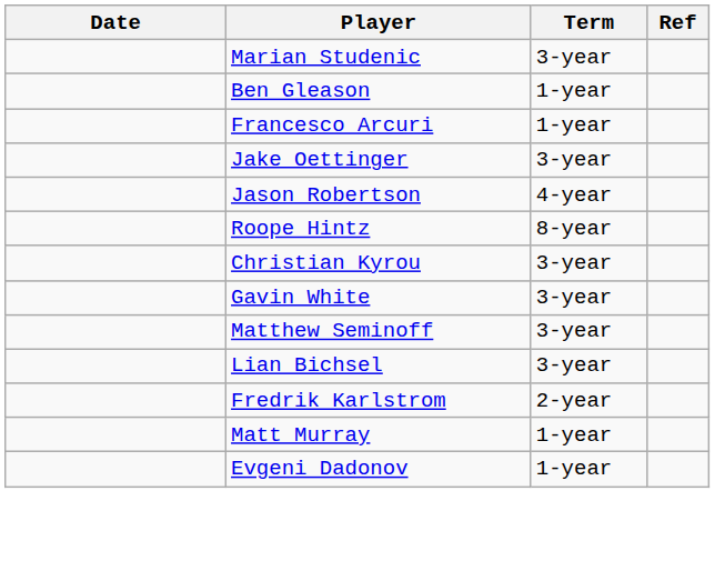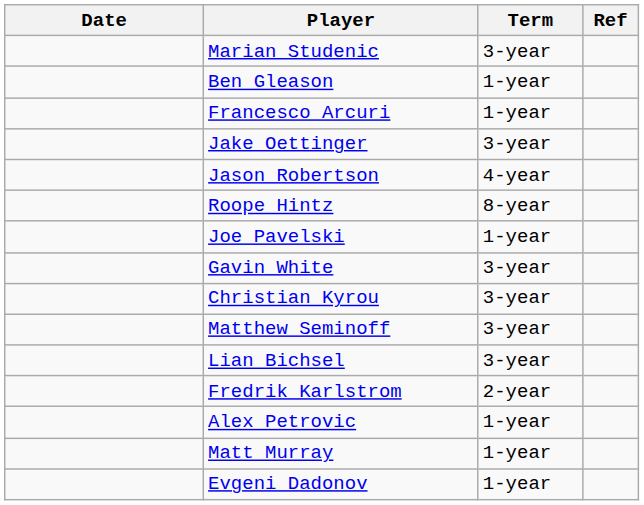 <table class="wikitable">
 <tr>
 <th style="width: 10em;">Date</th>
 <th style="width: 14em;">Player</th>
 <th style="width: 5em;">Term</th>
 <th style="width: 2.5em;">Ref</th>
 </tr>
 <tr>
 <td></td>
 <td><a href='#'>Marian Studenic</a></td>
 <td>3-year</td>
 <td></td>
 </tr>
 <tr>
 <td></td>
 <td><a href='#'>Ben Gleason</a></td>
 <td>1-year</td>
 <td></td>
 </tr>
 <tr>
 <td></td>
 <td><a href='#'>Francesco Arcuri</a></td>
 <td>1-year</td>
 <td></td>
 </tr>
 <tr>
 <td></td>
 <td><a href='#'>Jake Oettinger</a></td>
 <td>3-year</td>
 <td></td>
 </tr>
 <tr>
 <td></td>
 <td><a href='#'>Jason Robertson</a></td>
 <td>4-year</td>
 <td></td>
 </tr>
 <tr>
 <td></td>
 <td><a href='#'>Roope Hintz</a></td>
 <td>8-year</td>
 <td></td>
 </tr>
 <tr>
 <td></td>
-<td><a href='#'>Christian Kyrou</a></td>
+<td><a href='#'>Joe Pavelski</a></td>
+<td>1-year</td>
+<td></td>
+</tr>
+<tr>
+<td></td>
+<td><a href='#'>Gavin White</a></td>
 <td>3-year</td>
 <td></td>
 </tr>
 <tr>
 <td></td>
-<td><a href='#'>Gavin White</a></td>
+<td><a href='#'>Christian Kyrou</a></td>
 <td>3-year</td>
 <td></td>
 </tr>
 <tr>
 <td></td>
 <td><a href='#'>Matthew Seminoff</a></td>
 <td>3-year</td>
 <td></td>
 </tr>
 <tr>
 <td></td>
 <td><a href='#'>Lian Bichsel</a></td>
 <td>3-year</td>
 <td></td>
 </tr>
 <tr>
 <td></td>
 <td><a href='#'>Fredrik Karlstrom</a></td>
 <td>2-year</td>
 <td></td>
 </tr>
 <tr>
 <td></td>
+<td><a href='#'>Alex Petrovic</a></td>
+<td>1-year</td>
+<td></td>
+</tr>
+<tr>
+<td></td>
 <td><a href='#'>Matt Murray</a></td>
 <td>1-year</td>
 <td></td>
 </tr>
 <tr>
 <td></td>
 <td><a href='#'>Evgeni Dadonov</a></td>
 <td>1-year</td>
 <td></td>
 </tr>
 </table>
